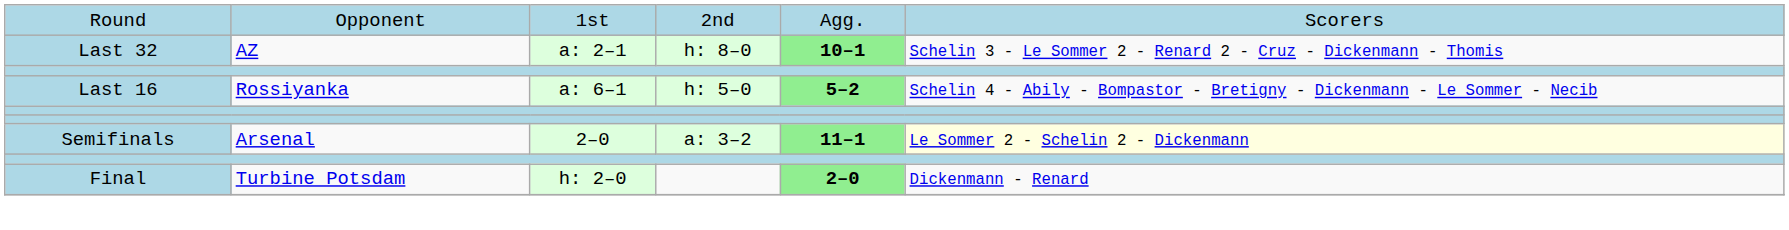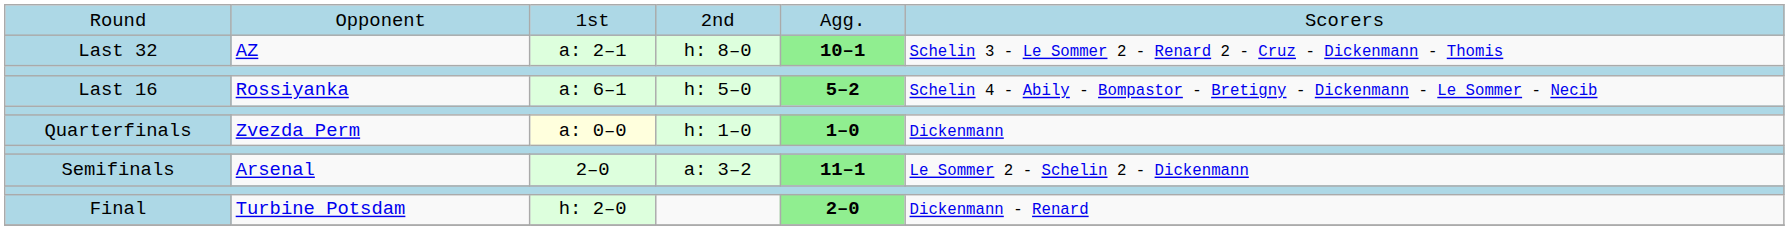 <table class="wikitable" style="text-align:center">
 <tr bgcolor=lightblue>
 <td width=150px>Round</td>
 <td width=200px>Opponent</td>
 <td width=80px>1st</td>
 <td width=80px>2nd</td>
 <td width=80px>Agg.</td>
 <td width=600px>Scorers</td>
 </tr>
 <tr>
 <td bgcolor=lightblue>Last 32</td>
 <td align=left> <a href='#'>AZ</a></td>
 <td bgcolor="#ddffdd">a: 2–1</td>
 <td bgcolor="#ddffdd">h: 8–0</td>
 <td bgcolor=lightgreen><strong>10–1</strong></td>
 <td align=left><small><a href='#'>Schelin</a> 3 - <a href='#'>Le Sommer</a> 2 - <a href='#'>Renard</a> 2 - <a href='#'>Cruz</a> - <a href='#'>Dickenmann</a> - <a href='#'>Thomis</a></small></td>
 </tr>
 <tr bgcolor=lightblue>
 <td colspan=6></td>
 </tr>
 <tr>
 <td bgcolor=lightblue>Last 16</td>
 <td align=left> <a href='#'>Rossiyanka</a></td>
 <td bgcolor="#ddffdd">a: 6–1</td>
 <td bgcolor="#ddffdd">h: 5–0</td>
 <td bgcolor=lightgreen><strong>5–2</strong></td>
 <td align=left><small><a href='#'>Schelin</a> 4 - <a href='#'>Abily</a> - <a href='#'>Bompastor</a> - <a href='#'>Bretigny</a> - <a href='#'>Dickenmann</a> - <a href='#'>Le Sommer</a> -  <a href='#'>Necib</a></small></td>
 </tr>
 <tr bgcolor=lightblue>
 <td colspan=6></td>
 </tr>
+<tr>
+<td bgcolor=lightblue>Quarterfinals</td>
+<td align=left> <a href='#'>Zvezda Perm</a></td>
+<td bgcolor="#ffffdd">a: 0–0</td>
+<td bgcolor="#ddffdd">h: 1–0</td>
+<td bgcolor=lightgreen><strong>1–0</strong></td>
+<td align=left><small><a href='#'>Dickenmann</a></small></td>
+</tr>
 <tr bgcolor=lightblue>
 <td colspan=6></td>
 </tr>
 <tr>
 <td bgcolor=lightblue>Semifinals</td>
 <td align=left> <a href='#'>Arsenal</a></td>
 <td bgcolor="#ddffdd">2–0</td>
 <td bgcolor="#ddffdd">a: 3–2</td>
 <td bgcolor=lightgreen><strong>11–1</strong></td>
-<td align=left style="background: lightyellow;"><small><a href='#'>Le Sommer</a> 2 - <a href='#'>Schelin</a> 2 - <a href='#'>Dickenmann</a></small></td>
+<td align=left><small><a href='#'>Le Sommer</a> 2 - <a href='#'>Schelin</a> 2 - <a href='#'>Dickenmann</a></small></td>
 </tr>
 <tr bgcolor=lightblue>
 <td colspan=6></td>
 </tr>
 <tr>
 <td bgcolor=lightblue>Final</td>
 <td align=left> <a href='#'>Turbine Potsdam</a></td>
 <td bgcolor="#ddffdd">h: 2–0</td>
 <td></td>
 <td bgcolor=lightgreen><strong>2–0</strong></td>
 <td align=left><small><a href='#'>Dickenmann</a> - <a href='#'>Renard</a></small></td>
 </tr>
 <tr>
 </tr>
 </table>
